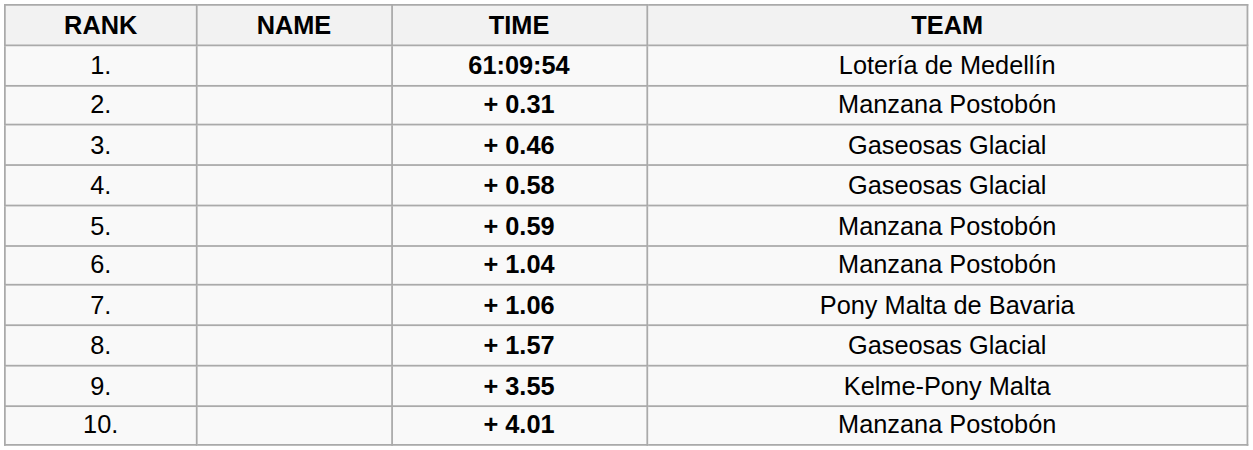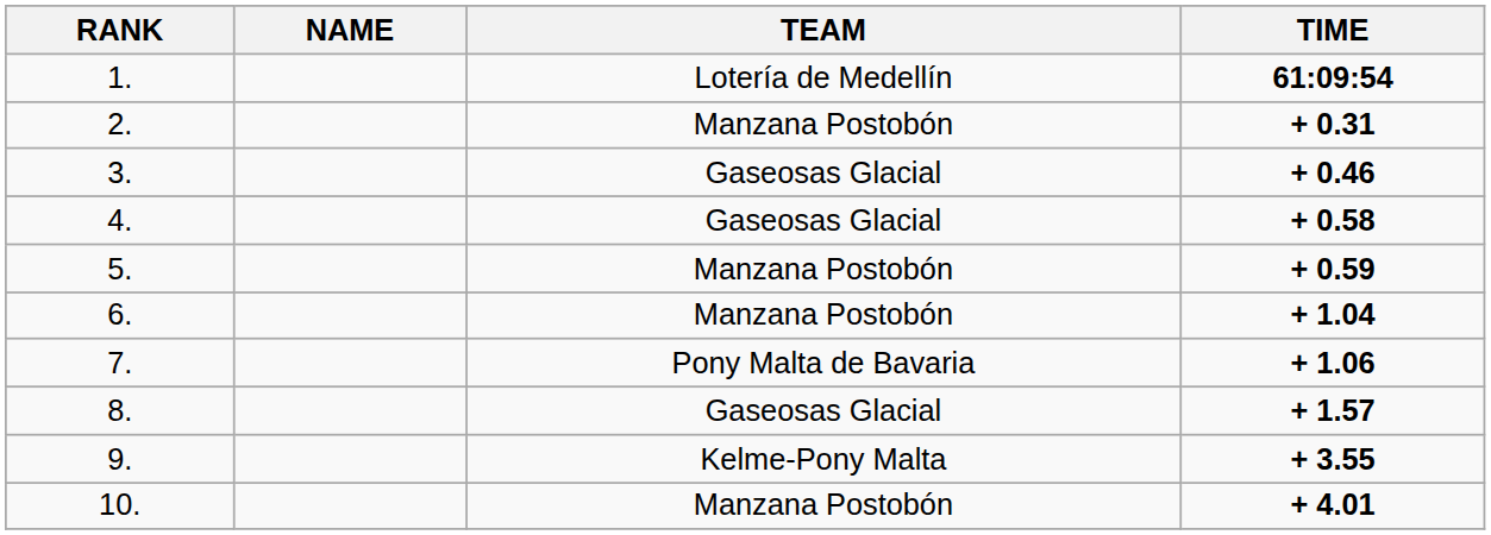 <table class="wikitable"  style="font-size:90%; width:80%;">
 <tr>
 <th>RANK</th>
 <th>NAME</th>
+<th>TEAM</th>
 <th>TIME</th>
-<th>TEAM</th>
 </tr>
 <tr>
 <td style="text-align:center;">1.</td>
 <td></td>
+<td style="text-align:center;">Lotería de Medellín</td>
 <td style="text-align:center;"><strong>61:09:54</strong></td>
-<td style="text-align:center;">Lotería de Medellín</td>
 </tr>
 <tr>
 <td style="text-align:center;">2.</td>
 <td></td>
+<td style="text-align:center;">Manzana Postobón</td>
 <td style="text-align:center;"><strong>+ 0.31</strong></td>
-<td style="text-align:center;">Manzana Postobón</td>
 </tr>
 <tr>
 <td style="text-align:center;">3.</td>
 <td></td>
+<td style="text-align:center;">Gaseosas Glacial</td>
 <td style="text-align:center;"><strong>+ 0.46</strong></td>
-<td style="text-align:center;">Gaseosas Glacial</td>
 </tr>
 <tr>
 <td style="text-align:center;">4.</td>
 <td></td>
+<td style="text-align:center;">Gaseosas Glacial</td>
 <td style="text-align:center;"><strong>+ 0.58</strong></td>
-<td style="text-align:center;">Gaseosas Glacial</td>
 </tr>
 <tr>
 <td style="text-align:center;">5.</td>
 <td></td>
+<td style="text-align:center;">Manzana Postobón</td>
 <td style="text-align:center;"><strong>+ 0.59</strong></td>
-<td style="text-align:center;">Manzana Postobón</td>
 </tr>
 <tr>
 <td style="text-align:center;">6.</td>
 <td></td>
+<td style="text-align:center;">Manzana Postobón</td>
 <td style="text-align:center;"><strong>+ 1.04</strong></td>
-<td style="text-align:center;">Manzana Postobón</td>
 </tr>
 <tr>
 <td style="text-align:center;">7.</td>
 <td></td>
+<td style="text-align:center;">Pony Malta de Bavaria</td>
 <td style="text-align:center;"><strong>+ 1.06</strong></td>
-<td style="text-align:center;">Pony Malta de Bavaria</td>
 </tr>
 <tr>
 <td style="text-align:center;">8.</td>
 <td></td>
+<td style="text-align:center;">Gaseosas Glacial</td>
 <td style="text-align:center;"><strong>+ 1.57</strong></td>
-<td style="text-align:center;">Gaseosas Glacial</td>
 </tr>
 <tr>
 <td style="text-align:center;">9.</td>
 <td></td>
+<td style="text-align:center;">Kelme-Pony Malta</td>
 <td style="text-align:center;"><strong>+ 3.55</strong></td>
-<td style="text-align:center;">Kelme-Pony Malta</td>
 </tr>
 <tr>
 <td style="text-align:center;">10.</td>
 <td></td>
+<td style="text-align:center;">Manzana Postobón</td>
 <td style="text-align:center;"><strong>+ 4.01</strong></td>
-<td style="text-align:center;">Manzana Postobón</td>
 </tr>
 </table>
